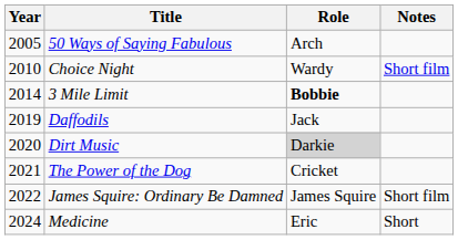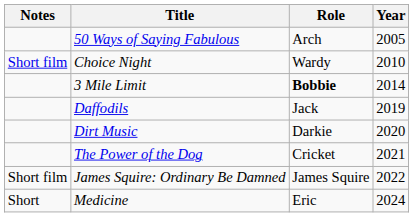 <table class="wikitable sortable">
 <tr>
-<th>Year</th>
+<th class="unsortable">Notes</th>
 <th>Title</th>
 <th>Role</th>
-<th class="unsortable">Notes</th>
+<th>Year</th>
 </tr>
 <tr>
-<td>2005</td>
+<td></td>
 <td><em><a href='#'>50 Ways of Saying Fabulous</a></em></td>
 <td>Arch</td>
-<td></td>
+<td>2005</td>
 </tr>
 <tr>
-<td>2010</td>
+<td><a href='#'>Short film</a></td>
 <td><em>Choice Night</em></td>
 <td>Wardy</td>
-<td><a href='#'>Short film</a></td>
+<td>2010</td>
 </tr>
 <tr>
-<td>2014</td>
+<td></td>
 <td><em>3 Mile Limit</em></td>
 <td><strong>Bobbie</strong></td>
-<td></td>
+<td>2014</td>
 </tr>
 <tr>
-<td>2019</td>
+<td></td>
 <td><em><a href='#'>Daffodils</a></em></td>
 <td>Jack</td>
-<td></td>
+<td>2019</td>
 </tr>
 <tr>
+<td></td>
+<td><em><a href='#'>Dirt Music</a></em></td>
+<td>Darkie</td>
 <td>2020</td>
-<td><em><a href='#'>Dirt Music</a></em></td>
-<td style="background: lightgrey;">Darkie</td>
-<td></td>
 </tr>
 <tr>
-<td>2021</td>
+<td></td>
 <td><em><a href='#'>The Power of the Dog</a></em></td>
 <td>Cricket</td>
-<td></td>
+<td>2021</td>
 </tr>
 <tr>
-<td>2022</td>
+<td>Short film</td>
 <td><em>James Squire: Ordinary Be Damned</em></td>
 <td>James Squire</td>
-<td>Short film</td>
+<td>2022</td>
 </tr>
 <tr>
-<td>2024</td>
+<td>Short</td>
 <td><em>Medicine</em></td>
 <td>Eric</td>
-<td>Short</td>
+<td>2024</td>
 </tr>
 </table>
